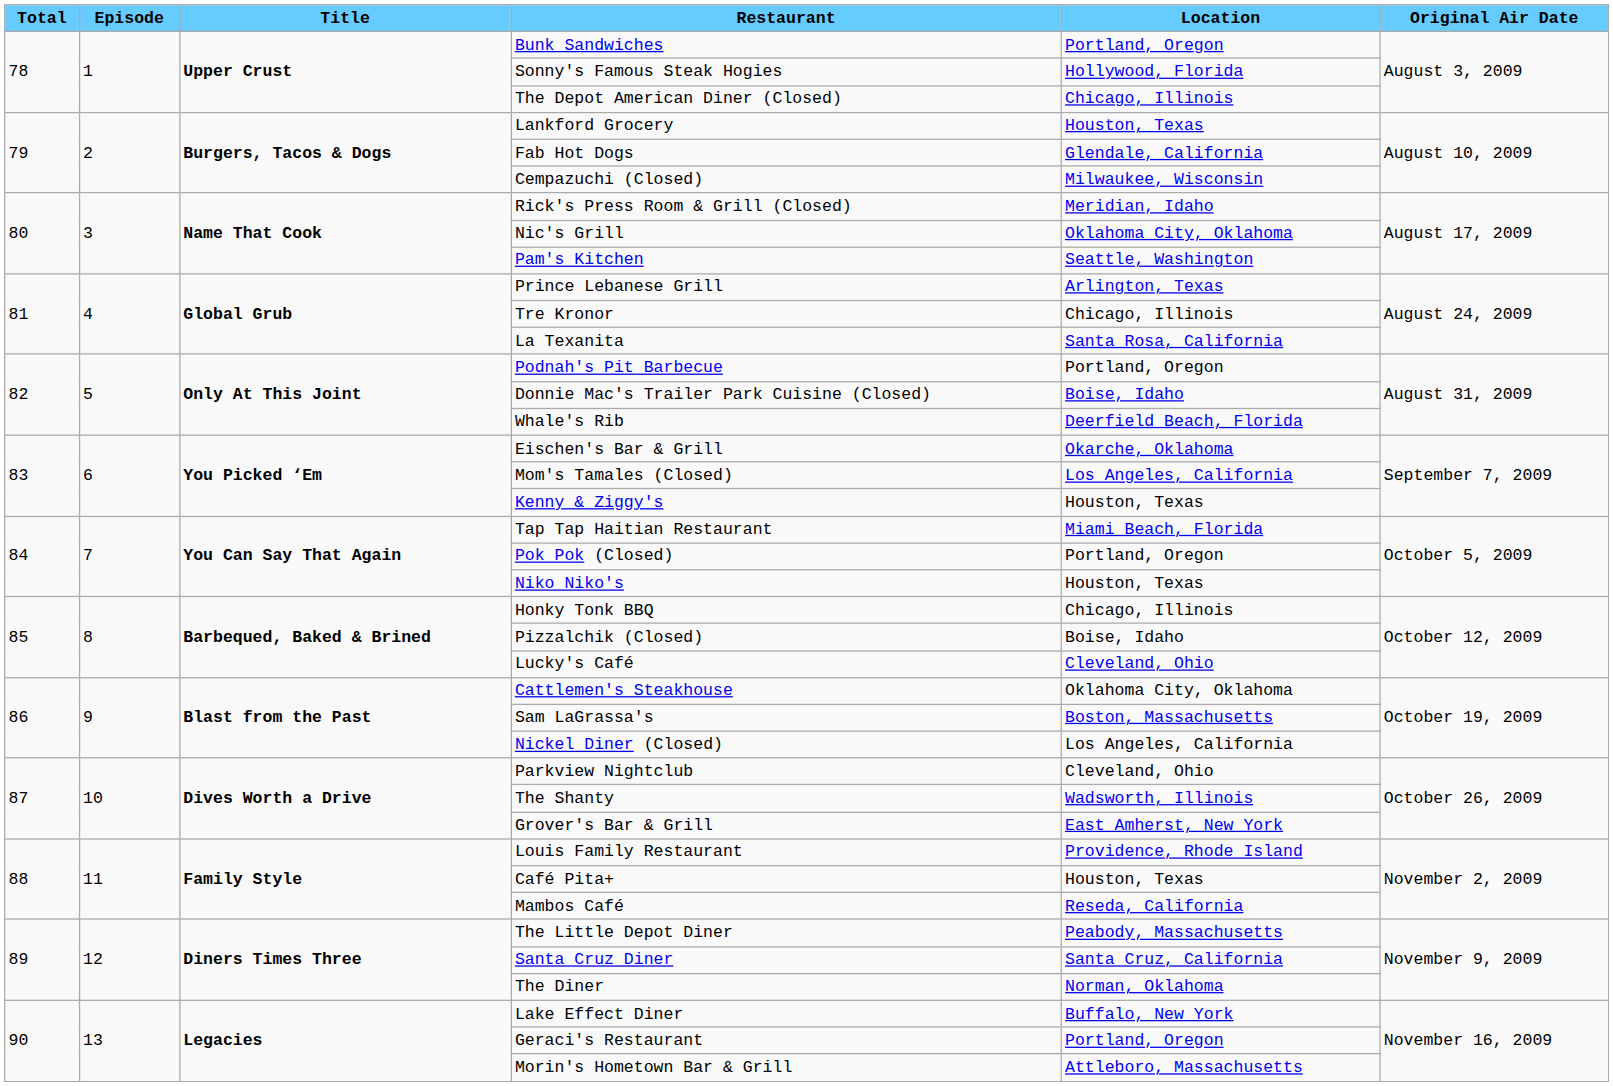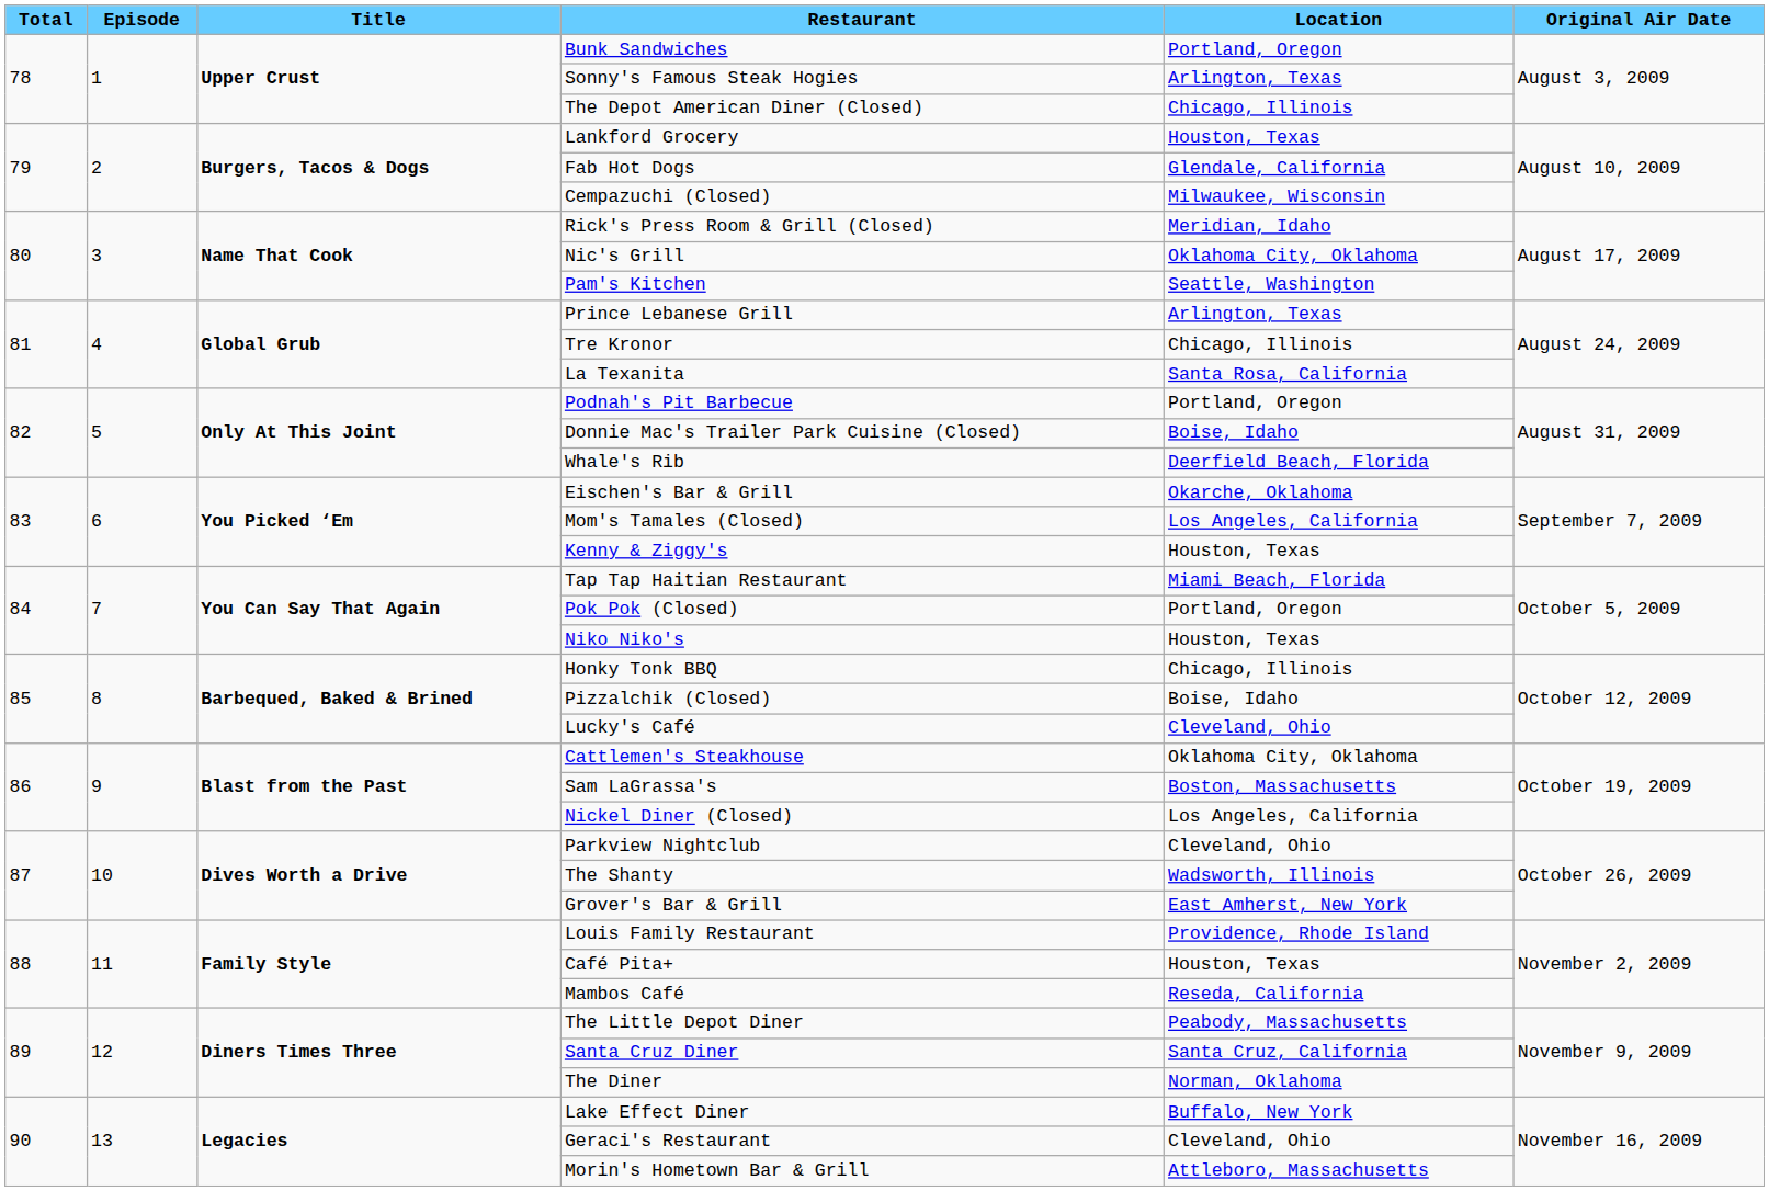 <table class="wikitable" style="width: 100%;">
 <tr>
 <th # style="background:#6cf;">Total</th>
 <th # style="background:#6cf;">Episode</th>
 <th # style="background:#6cf;">Title</th>
 <th # style="background:#6cf;">Restaurant</th>
 <th # style="background:#6cf;">Location</th>
 <th # style="background:#6cf;">Original Air Date</th>
 </tr>
 <tr>
 <td rowspan="3">78</td>
 <td rowspan="3">1</td>
 <td rowspan="3"><strong>Upper Crust</strong></td>
 <td><a href='#'>Bunk Sandwiches</a></td>
 <td><a href='#'>Portland, Oregon</a></td>
 <td rowspan="3">August 3, 2009</td>
 </tr>
 <tr>
 <td>Sonny's Famous Steak Hogies</td>
-<td><a href='#'>Hollywood, Florida</a></td>
+<td><a href='#'>Arlington, Texas</a></td>
 </tr>
 <tr>
 <td>The Depot American Diner (Closed)</td>
 <td><a href='#'>Chicago, Illinois</a></td>
 </tr>
 <tr>
 <td rowspan="3">79</td>
 <td rowspan="3">2</td>
 <td rowspan="3"><strong>Burgers, Tacos & Dogs</strong></td>
 <td>Lankford Grocery</td>
 <td><a href='#'>Houston, Texas</a></td>
 <td rowspan="3">August 10, 2009</td>
 </tr>
 <tr>
 <td>Fab Hot Dogs</td>
 <td><a href='#'>Glendale, California</a></td>
 </tr>
 <tr>
 <td>Cempazuchi (Closed)</td>
 <td><a href='#'>Milwaukee, Wisconsin</a></td>
 </tr>
 <tr>
 <td rowspan="3">80</td>
 <td rowspan="3">3</td>
 <td rowspan="3"><strong>Name That Cook</strong></td>
 <td>Rick's Press Room & Grill (Closed)</td>
 <td><a href='#'>Meridian, Idaho</a></td>
 <td rowspan="3">August 17, 2009</td>
 </tr>
 <tr>
 <td>Nic's Grill</td>
 <td><a href='#'>Oklahoma City, Oklahoma</a></td>
 </tr>
 <tr>
 <td><a href='#'>Pam's Kitchen</a></td>
 <td><a href='#'>Seattle, Washington</a></td>
 </tr>
 <tr>
 <td rowspan="3">81</td>
 <td rowspan="3">4</td>
 <td rowspan="3"><strong>Global Grub</strong></td>
 <td>Prince Lebanese Grill</td>
 <td><a href='#'>Arlington, Texas</a></td>
 <td rowspan="3">August 24, 2009</td>
 </tr>
 <tr>
 <td>Tre Kronor</td>
 <td>Chicago, Illinois</td>
 </tr>
 <tr>
 <td>La Texanita</td>
 <td><a href='#'>Santa Rosa, California</a></td>
 </tr>
 <tr>
 <td rowspan="3">82</td>
 <td rowspan="3">5</td>
 <td rowspan="3"><strong>Only At This Joint</strong></td>
 <td><a href='#'>Podnah's Pit Barbecue</a></td>
 <td>Portland, Oregon</td>
 <td rowspan="3">August 31, 2009</td>
 </tr>
 <tr>
 <td>Donnie Mac's Trailer Park Cuisine (Closed)</td>
 <td><a href='#'>Boise, Idaho</a></td>
 </tr>
 <tr>
 <td>Whale's Rib</td>
 <td><a href='#'>Deerfield Beach, Florida</a></td>
 </tr>
 <tr>
 <td rowspan="3">83</td>
 <td rowspan="3">6</td>
 <td rowspan="3"><strong>You Picked ‘Em</strong></td>
 <td>Eischen's Bar & Grill</td>
 <td><a href='#'>Okarche, Oklahoma</a></td>
 <td rowspan="3">September 7, 2009</td>
 </tr>
 <tr>
 <td>Mom's Tamales (Closed)</td>
 <td><a href='#'>Los Angeles, California</a></td>
 </tr>
 <tr>
 <td><a href='#'>Kenny & Ziggy's</a></td>
 <td>Houston, Texas</td>
 </tr>
 <tr>
 <td rowspan="3">84</td>
 <td rowspan="3">7</td>
 <td rowspan="3"><strong>You Can Say That Again</strong></td>
 <td>Tap Tap Haitian Restaurant</td>
 <td><a href='#'>Miami Beach, Florida</a></td>
 <td rowspan="3">October 5, 2009</td>
 </tr>
 <tr>
 <td><a href='#'>Pok Pok</a> (Closed)</td>
 <td>Portland, Oregon</td>
 </tr>
 <tr>
 <td><a href='#'>Niko Niko's</a></td>
 <td>Houston, Texas</td>
 </tr>
 <tr>
 <td rowspan="3">85</td>
 <td rowspan="3">8</td>
 <td rowspan="3"><strong>Barbequed, Baked & Brined</strong></td>
 <td>Honky Tonk BBQ</td>
 <td>Chicago, Illinois</td>
 <td rowspan="3">October 12, 2009</td>
 </tr>
 <tr>
 <td>Pizzalchik (Closed)</td>
 <td>Boise, Idaho</td>
 </tr>
 <tr>
 <td>Lucky's Café</td>
 <td><a href='#'>Cleveland, Ohio</a></td>
 </tr>
 <tr>
 <td rowspan="3">86</td>
 <td rowspan="3">9</td>
 <td rowspan="3"><strong>Blast from the Past</strong></td>
 <td><a href='#'>Cattlemen's Steakhouse</a></td>
 <td>Oklahoma City, Oklahoma</td>
 <td rowspan="3">October 19, 2009</td>
 </tr>
 <tr>
 <td>Sam LaGrassa's</td>
 <td><a href='#'>Boston, Massachusetts</a></td>
 </tr>
 <tr>
 <td><a href='#'>Nickel Diner</a> (Closed)</td>
 <td>Los Angeles, California</td>
 </tr>
 <tr>
 <td rowspan="3">87</td>
 <td rowspan="3">10</td>
 <td rowspan="3"><strong>Dives Worth a Drive</strong></td>
 <td>Parkview Nightclub</td>
 <td>Cleveland, Ohio</td>
 <td rowspan="3">October 26, 2009</td>
 </tr>
 <tr>
 <td>The Shanty</td>
 <td><a href='#'>Wadsworth, Illinois</a></td>
 </tr>
 <tr>
 <td>Grover's Bar & Grill</td>
 <td><a href='#'>East Amherst, New York</a></td>
 </tr>
 <tr>
 <td rowspan="3">88</td>
 <td rowspan="3">11</td>
 <td rowspan="3"><strong>Family Style</strong></td>
 <td>Louis Family Restaurant</td>
 <td><a href='#'>Providence, Rhode Island</a></td>
 <td rowspan="3">November 2, 2009</td>
 </tr>
 <tr>
 <td>Café Pita+</td>
 <td>Houston, Texas</td>
 </tr>
 <tr>
 <td>Mambos Café</td>
 <td><a href='#'>Reseda, California</a></td>
 </tr>
 <tr>
 <td rowspan="3">89</td>
 <td rowspan="3">12</td>
 <td rowspan="3"><strong>Diners Times Three</strong></td>
 <td>The Little Depot Diner</td>
 <td><a href='#'>Peabody, Massachusetts</a></td>
 <td rowspan="3">November 9, 2009</td>
 </tr>
 <tr>
 <td><a href='#'>Santa Cruz Diner</a></td>
 <td><a href='#'>Santa Cruz, California</a></td>
 </tr>
 <tr>
 <td>The Diner</td>
 <td><a href='#'>Norman, Oklahoma</a></td>
 </tr>
 <tr>
 <td rowspan="3">90</td>
 <td rowspan="3">13</td>
 <td rowspan="3"><strong>Legacies</strong></td>
 <td>Lake Effect Diner</td>
 <td><a href='#'>Buffalo, New York</a></td>
 <td rowspan="3">November 16, 2009</td>
 </tr>
 <tr>
 <td>Geraci's Restaurant</td>
-<td><a href='#'>Portland, Oregon</a></td>
+<td>Cleveland, Ohio</td>
 </tr>
 <tr>
 <td>Morin's Hometown Bar & Grill</td>
 <td><a href='#'>Attleboro, Massachusetts</a></td>
 </tr>
 </table>
